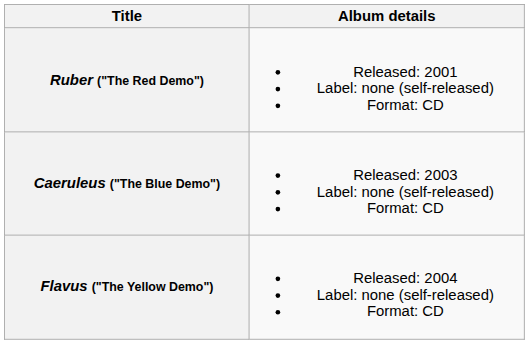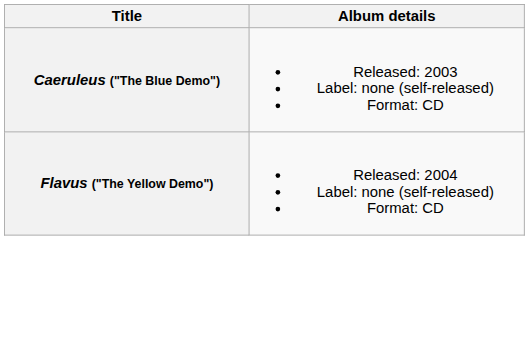 <table class="wikitable plainrowheaders" style="text-align:center;">
 <tr>
 <th scope="col" style="width:16em;">Title</th>
 <th scope="col" style="width:18em;">Album details</th>
-</tr>
-<tr>
-<th scope="row"><em>Ruber</em> <small>("The Red Demo")</small></th>
-<td><br><ul><li>Released: 2001</li><li>Label: none (self-released)</li><li>Format: CD</li></ul></td>
 </tr>
 <tr>
 <th scope="row"><em>Caeruleus</em> <small>("The Blue Demo")</small></th>
 <td><br><ul><li>Released: 2003</li><li>Label: none (self-released)</li><li>Format: CD</li></ul></td>
 </tr>
 <tr>
 <th scope="row"><em>Flavus</em> <small>("The Yellow Demo")</small></th>
 <td><br><ul><li>Released: 2004</li><li>Label: none (self-released)</li><li>Format: CD</li></ul></td>
 </tr>
 </table>
